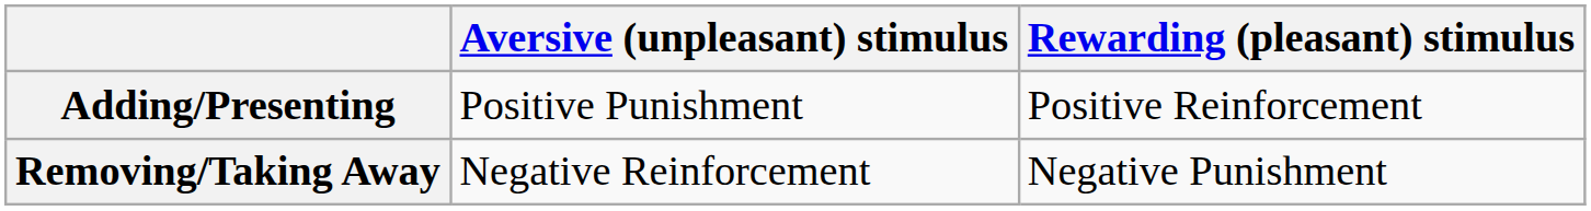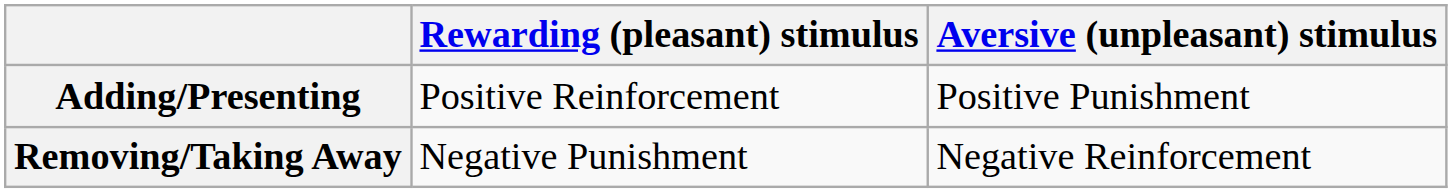 <table class="wikitable">
 <tr>
 <th></th>
+<th><a href='#'>Rewarding</a> (pleasant) stimulus</th>
 <th><a href='#'>Aversive</a> (unpleasant) stimulus</th>
-<th><a href='#'>Rewarding</a> (pleasant) stimulus</th>
 </tr>
 <tr>
 <th>Adding/Presenting</th>
+<td>Positive Reinforcement</td>
 <td>Positive Punishment</td>
-<td>Positive Reinforcement</td>
 </tr>
 <tr>
 <th>Removing/Taking Away</th>
+<td>Negative Punishment</td>
 <td>Negative Reinforcement</td>
-<td>Negative Punishment</td>
 </tr>
 </table>
